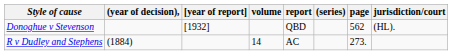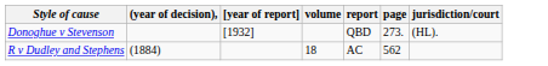 <table class="wikitable">
 <tr>
 <th><em>Style of cause</em></th>
 <th>(year of decision),</th>
 <th>[year of report]</th>
 <th>volume</th>
 <th>report</th>
-<th>(series)</th>
 <th>page</th>
 <th>jurisdiction/court</th>
 </tr>
 <tr valign="top">
 <td><em><a href='#'>Donoghue v Stevenson</a></em></td>
 <td></td>
 <td>[1932]</td>
 <td></td>
 <td>QBD</td>
-<td></td>
-<td>562</td>
+<td>273.</td>
 <td>(HL).</td>
 </tr>
 <tr valign="top">
 <td><em><a href='#'>R v Dudley and Stephens</a></em></td>
 <td>(1884)</td>
 <td></td>
-<td>14</td>
+<td>18</td>
 <td>AC</td>
-<td></td>
-<td>273.</td>
+<td>562</td>
 <td></td>
 </tr>
 </table>
